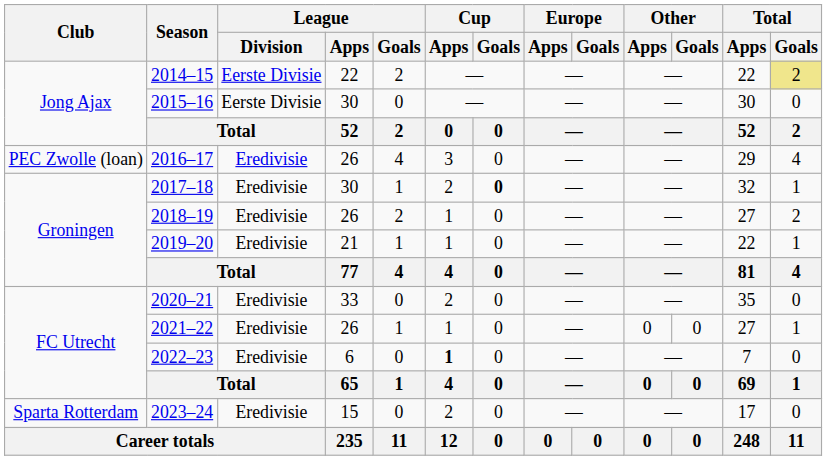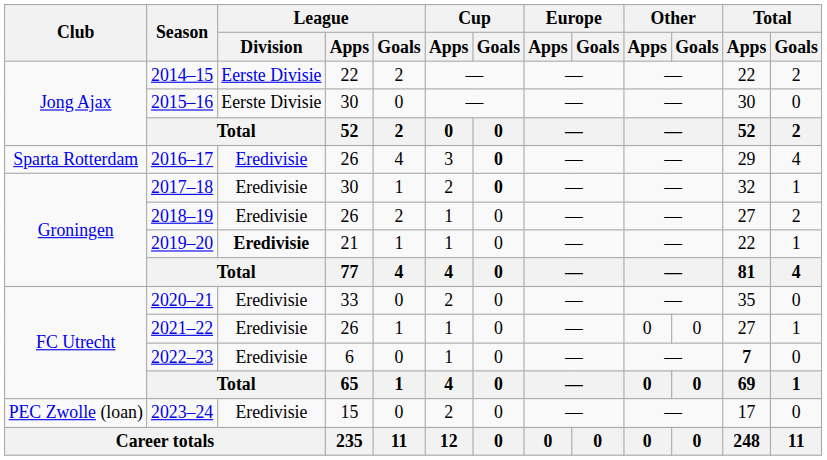 <table class="wikitable" style="text-align: center">
 <tr>
 <th rowspan=2>Club</th>
 <th rowspan=2>Season</th>
 <th colspan=3>League</th>
 <th colspan=2>Cup</th>
 <th colspan=2>Europe</th>
 <th colspan=2>Other</th>
 <th colspan=2>Total</th>
 </tr>
 <tr>
 <th>Division</th>
 <th>Apps</th>
 <th>Goals</th>
 <th>Apps</th>
 <th>Goals</th>
 <th>Apps</th>
 <th>Goals</th>
 <th>Apps</th>
 <th>Goals</th>
 <th>Apps</th>
 <th>Goals</th>
 </tr>
 <tr>
 <td rowspan=3><a href='#'>Jong Ajax</a></td>
 <td><a href='#'>2014–15</a></td>
 <td><a href='#'>Eerste Divisie</a></td>
 <td>22</td>
 <td>2</td>
 <td colspan=2>—</td>
 <td colspan=2>—</td>
 <td colspan=2>—</td>
 <td>22</td>
-<td style="background: khaki;">2</td>
+<td>2</td>
 </tr>
 <tr>
 <td><a href='#'>2015–16</a></td>
 <td>Eerste Divisie</td>
 <td>30</td>
 <td>0</td>
 <td colspan=2>—</td>
 <td colspan=2>—</td>
 <td colspan=2>—</td>
 <td>30</td>
 <td>0</td>
 </tr>
 <tr>
 <th colspan=2>Total</th>
 <th>52</th>
 <th>2</th>
 <th>0</th>
 <th>0</th>
 <th colspan=2>—</th>
 <th colspan=2>—</th>
 <th>52</th>
 <th>2</th>
 </tr>
 <tr>
-<td><a href='#'>PEC Zwolle</a> (loan)</td>
+<td><a href='#'>Sparta Rotterdam</a></td>
 <td><a href='#'>2016–17</a></td>
 <td><a href='#'>Eredivisie</a></td>
 <td>26</td>
 <td>4</td>
 <td>3</td>
-<td>0</td>
+<td><strong>0</strong></td>
 <td colspan=2>—</td>
 <td colspan=2>—</td>
 <td>29</td>
 <td>4</td>
 </tr>
 <tr>
 <td rowspan=4><a href='#'>Groningen</a></td>
 <td><a href='#'>2017–18</a></td>
 <td>Eredivisie</td>
 <td>30</td>
 <td>1</td>
 <td>2</td>
 <td><strong>0</strong></td>
 <td colspan=2>—</td>
 <td colspan=2>—</td>
 <td>32</td>
 <td>1</td>
 </tr>
 <tr>
 <td><a href='#'>2018–19</a></td>
 <td>Eredivisie</td>
 <td>26</td>
 <td>2</td>
 <td>1</td>
 <td>0</td>
 <td colspan=2>—</td>
 <td colspan=2>—</td>
 <td>27</td>
 <td>2</td>
 </tr>
 <tr>
 <td><a href='#'>2019–20</a></td>
-<td>Eredivisie</td>
+<td><strong>Eredivisie</strong></td>
 <td>21</td>
 <td>1</td>
 <td>1</td>
 <td>0</td>
 <td colspan=2>—</td>
 <td colspan=2>—</td>
 <td>22</td>
 <td>1</td>
 </tr>
 <tr>
 <th colspan=2>Total</th>
 <th>77</th>
 <th>4</th>
 <th>4</th>
 <th>0</th>
 <th colspan=2>—</th>
 <th colspan=2>—</th>
 <th>81</th>
 <th>4</th>
 </tr>
 <tr>
 <td rowspan="4"><a href='#'>FC Utrecht</a></td>
 <td><a href='#'>2020–21</a></td>
 <td>Eredivisie</td>
 <td>33</td>
 <td>0</td>
 <td>2</td>
 <td>0</td>
 <td colspan=2>—</td>
 <td colspan=2>—</td>
 <td>35</td>
 <td>0</td>
 </tr>
 <tr>
 <td><a href='#'>2021–22</a></td>
 <td>Eredivisie</td>
 <td>26</td>
 <td>1</td>
 <td>1</td>
 <td>0</td>
 <td colspan=2>—</td>
 <td>0</td>
 <td>0</td>
 <td>27</td>
 <td>1</td>
 </tr>
 <tr>
 <td><a href='#'>2022–23</a></td>
 <td>Eredivisie</td>
 <td>6</td>
 <td>0</td>
-<td><strong>1</strong></td>
+<td>1</td>
 <td>0</td>
 <td colspan=2>—</td>
 <td colspan=2>—</td>
-<td>7</td>
+<td><strong>7</strong></td>
 <td>0</td>
 </tr>
 <tr>
 <th colspan=2>Total</th>
 <th>65</th>
 <th>1</th>
 <th>4</th>
 <th>0</th>
 <th colspan=2>—</th>
 <th>0</th>
 <th>0</th>
 <th>69</th>
 <th>1</th>
 </tr>
 <tr>
-<td><a href='#'>Sparta Rotterdam</a></td>
+<td><a href='#'>PEC Zwolle</a> (loan)</td>
 <td><a href='#'>2023–24</a></td>
 <td>Eredivisie</td>
 <td>15</td>
 <td>0</td>
 <td>2</td>
 <td>0</td>
 <td colspan=2>—</td>
 <td colspan=2>—</td>
 <td>17</td>
 <td>0</td>
 </tr>
 <tr>
 <th colspan=3>Career totals</th>
 <th>235</th>
 <th>11</th>
 <th>12</th>
 <th>0</th>
 <th>0</th>
 <th>0</th>
 <th>0</th>
 <th>0</th>
 <th>248</th>
 <th>11</th>
 </tr>
 </table>
